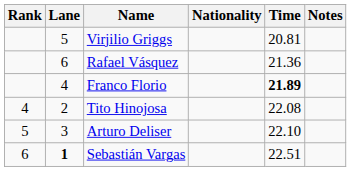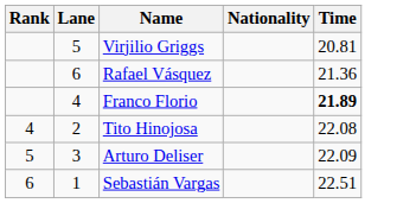 <table class="wikitable sortable" style="text-align:center">
 <tr>
 <th>Rank</th>
 <th>Lane</th>
 <th>Name</th>
 <th>Nationality</th>
 <th>Time</th>
-<th>Notes</th>
 </tr>
 <tr>
 <td></td>
 <td>5</td>
 <td align=left><a href='#'>Virjilio Griggs</a></td>
 <td align=left></td>
 <td>20.81</td>
-<td></td>
 </tr>
 <tr>
 <td></td>
 <td>6</td>
 <td align=left><a href='#'>Rafael Vásquez</a></td>
 <td align=left></td>
 <td>21.36</td>
-<td></td>
 </tr>
 <tr>
 <td></td>
 <td>4</td>
 <td align=left><a href='#'>Franco Florio</a></td>
 <td align=left></td>
 <td><strong>21.89</strong></td>
-<td></td>
 </tr>
 <tr>
 <td>4</td>
 <td>2</td>
 <td align=left><a href='#'>Tito Hinojosa</a></td>
 <td align=left></td>
 <td>22.08</td>
-<td></td>
 </tr>
 <tr>
 <td>5</td>
 <td>3</td>
 <td align=left><a href='#'>Arturo Deliser</a></td>
 <td align=left></td>
-<td>22.10</td>
-<td></td>
+<td>22.09</td>
 </tr>
 <tr>
 <td>6</td>
-<td><strong>1</strong></td>
+<td>1</td>
 <td align=left><a href='#'>Sebastián Vargas</a></td>
 <td align=left></td>
 <td>22.51</td>
-<td></td>
 </tr>
 </table>
